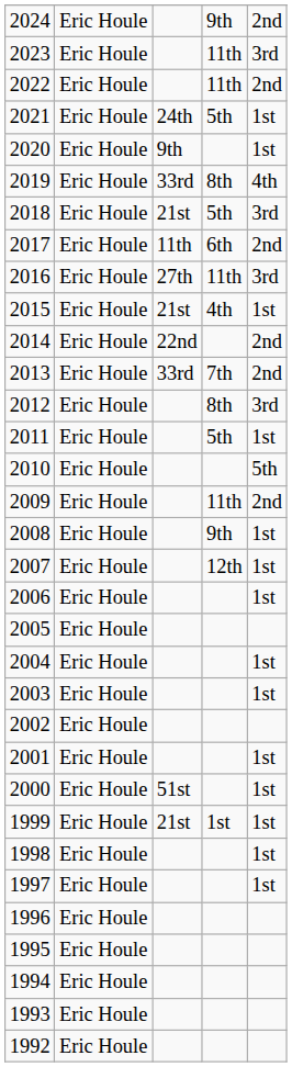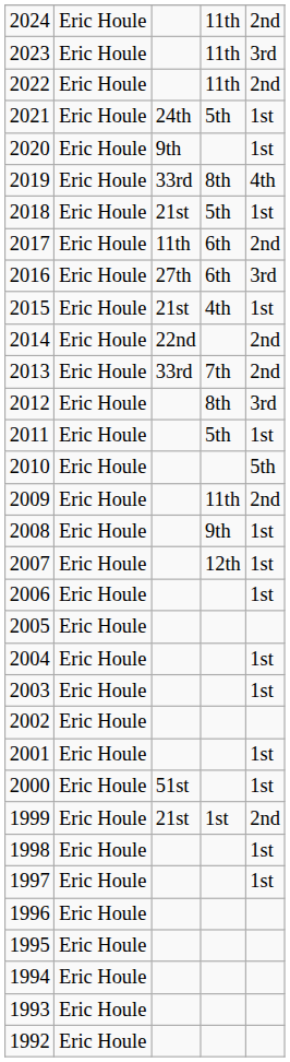 <table class="wikitable">
 <tr>
 </tr>
 <tr>
 <td>2024</td>
 <td>Eric Houle</td>
 <td></td>
-<td>9th</td>
+<td>11th</td>
 <td>2nd</td>
 </tr>
 <tr>
 <td>2023</td>
 <td>Eric Houle</td>
 <td></td>
 <td>11th</td>
 <td>3rd</td>
 </tr>
 <tr>
 <td>2022</td>
 <td>Eric Houle</td>
 <td></td>
 <td>11th</td>
 <td>2nd</td>
 </tr>
 <tr>
 <td>2021</td>
 <td>Eric Houle</td>
 <td>24th</td>
 <td>5th</td>
 <td>1st</td>
 </tr>
 <tr>
 <td>2020</td>
 <td>Eric Houle</td>
 <td>9th</td>
 <td></td>
 <td>1st</td>
 </tr>
 <tr>
 <td>2019</td>
 <td>Eric Houle</td>
 <td>33rd</td>
 <td>8th</td>
 <td>4th</td>
 </tr>
 <tr>
 <td>2018</td>
 <td>Eric Houle</td>
 <td>21st</td>
 <td>5th</td>
-<td>3rd</td>
+<td>1st</td>
 </tr>
 <tr>
 <td>2017</td>
 <td>Eric Houle</td>
 <td>11th</td>
 <td>6th</td>
 <td>2nd</td>
 </tr>
 <tr>
 <td>2016</td>
 <td>Eric Houle</td>
 <td>27th</td>
-<td>11th</td>
+<td>6th</td>
 <td>3rd</td>
 </tr>
 <tr>
 <td>2015</td>
 <td>Eric Houle</td>
 <td>21st</td>
 <td>4th</td>
 <td>1st</td>
 </tr>
 <tr>
 <td>2014</td>
 <td>Eric Houle</td>
 <td>22nd</td>
 <td></td>
 <td>2nd</td>
 </tr>
 <tr>
 <td>2013</td>
 <td>Eric Houle</td>
 <td>33rd</td>
 <td>7th</td>
 <td>2nd</td>
 </tr>
 <tr>
 <td>2012</td>
 <td>Eric Houle</td>
 <td></td>
 <td>8th</td>
 <td>3rd</td>
 </tr>
 <tr>
 <td>2011</td>
 <td>Eric Houle</td>
 <td></td>
 <td>5th</td>
 <td>1st</td>
 </tr>
 <tr>
 <td>2010</td>
 <td>Eric Houle</td>
 <td></td>
 <td></td>
 <td>5th</td>
 </tr>
 <tr>
 <td>2009</td>
 <td>Eric Houle</td>
 <td></td>
 <td>11th</td>
 <td>2nd</td>
 </tr>
 <tr>
 <td>2008</td>
 <td>Eric Houle</td>
 <td></td>
 <td>9th</td>
 <td>1st</td>
 </tr>
 <tr>
 <td>2007</td>
 <td>Eric Houle</td>
 <td></td>
 <td>12th</td>
 <td>1st</td>
 </tr>
 <tr>
 <td>2006</td>
 <td>Eric Houle</td>
 <td></td>
 <td></td>
 <td>1st</td>
 </tr>
 <tr>
 <td>2005</td>
 <td>Eric Houle</td>
 <td></td>
 <td></td>
 <td></td>
 </tr>
 <tr>
 <td>2004</td>
 <td>Eric Houle</td>
 <td></td>
 <td></td>
 <td>1st</td>
 </tr>
 <tr>
 <td>2003</td>
 <td>Eric Houle</td>
 <td></td>
 <td></td>
 <td>1st</td>
 </tr>
 <tr>
 <td>2002</td>
 <td>Eric Houle</td>
 <td></td>
 <td></td>
 <td></td>
 </tr>
 <tr>
 <td>2001</td>
 <td>Eric Houle</td>
 <td></td>
 <td></td>
 <td>1st</td>
 </tr>
 <tr>
 <td>2000</td>
 <td>Eric Houle</td>
 <td>51st</td>
 <td></td>
 <td>1st</td>
 </tr>
 <tr>
 <td>1999</td>
 <td>Eric Houle</td>
 <td>21st</td>
 <td>1st</td>
-<td>1st</td>
+<td>2nd</td>
 </tr>
 <tr>
 <td>1998</td>
 <td>Eric Houle</td>
 <td></td>
 <td></td>
 <td>1st</td>
 </tr>
 <tr>
 <td>1997</td>
 <td>Eric Houle</td>
 <td></td>
 <td></td>
 <td>1st</td>
 </tr>
 <tr>
 <td>1996</td>
 <td>Eric Houle</td>
 <td></td>
 <td></td>
 <td></td>
 </tr>
 <tr>
 <td>1995</td>
 <td>Eric Houle</td>
 <td></td>
 <td></td>
 <td></td>
 </tr>
 <tr>
 <td>1994</td>
 <td>Eric Houle</td>
 <td></td>
 <td></td>
 <td></td>
 </tr>
 <tr>
 <td>1993</td>
 <td>Eric Houle</td>
 <td></td>
 <td></td>
 <td></td>
 </tr>
 <tr>
 <td>1992</td>
 <td>Eric Houle</td>
 <td></td>
 <td></td>
 <td></td>
 </tr>
 </table>
